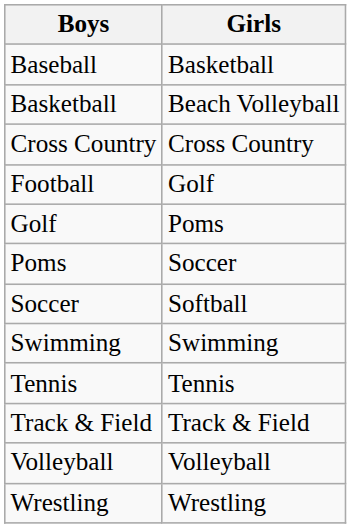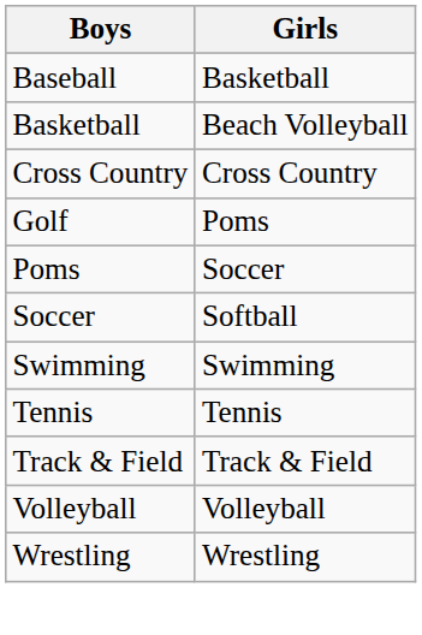 <table class="wikitable">
 <tr>
 <th>Boys</th>
 <th>Girls</th>
 </tr>
 <tr>
 <td>Baseball</td>
 <td>Basketball</td>
 </tr>
 <tr>
 <td>Basketball</td>
 <td>Beach Volleyball</td>
 </tr>
 <tr>
 <td>Cross Country</td>
 <td>Cross Country</td>
-</tr>
-<tr>
-<td>Football</td>
-<td>Golf</td>
 </tr>
 <tr>
 <td>Golf</td>
 <td>Poms</td>
 </tr>
 <tr>
 <td>Poms</td>
 <td>Soccer</td>
 </tr>
 <tr>
 <td>Soccer</td>
 <td>Softball</td>
 </tr>
 <tr>
 <td>Swimming</td>
 <td>Swimming</td>
 </tr>
 <tr>
 <td>Tennis</td>
 <td>Tennis</td>
 </tr>
 <tr>
 <td>Track & Field</td>
 <td>Track & Field</td>
 </tr>
 <tr>
 <td>Volleyball</td>
 <td>Volleyball</td>
 </tr>
 <tr>
 <td>Wrestling</td>
 <td>Wrestling</td>
 </tr>
 </table>
